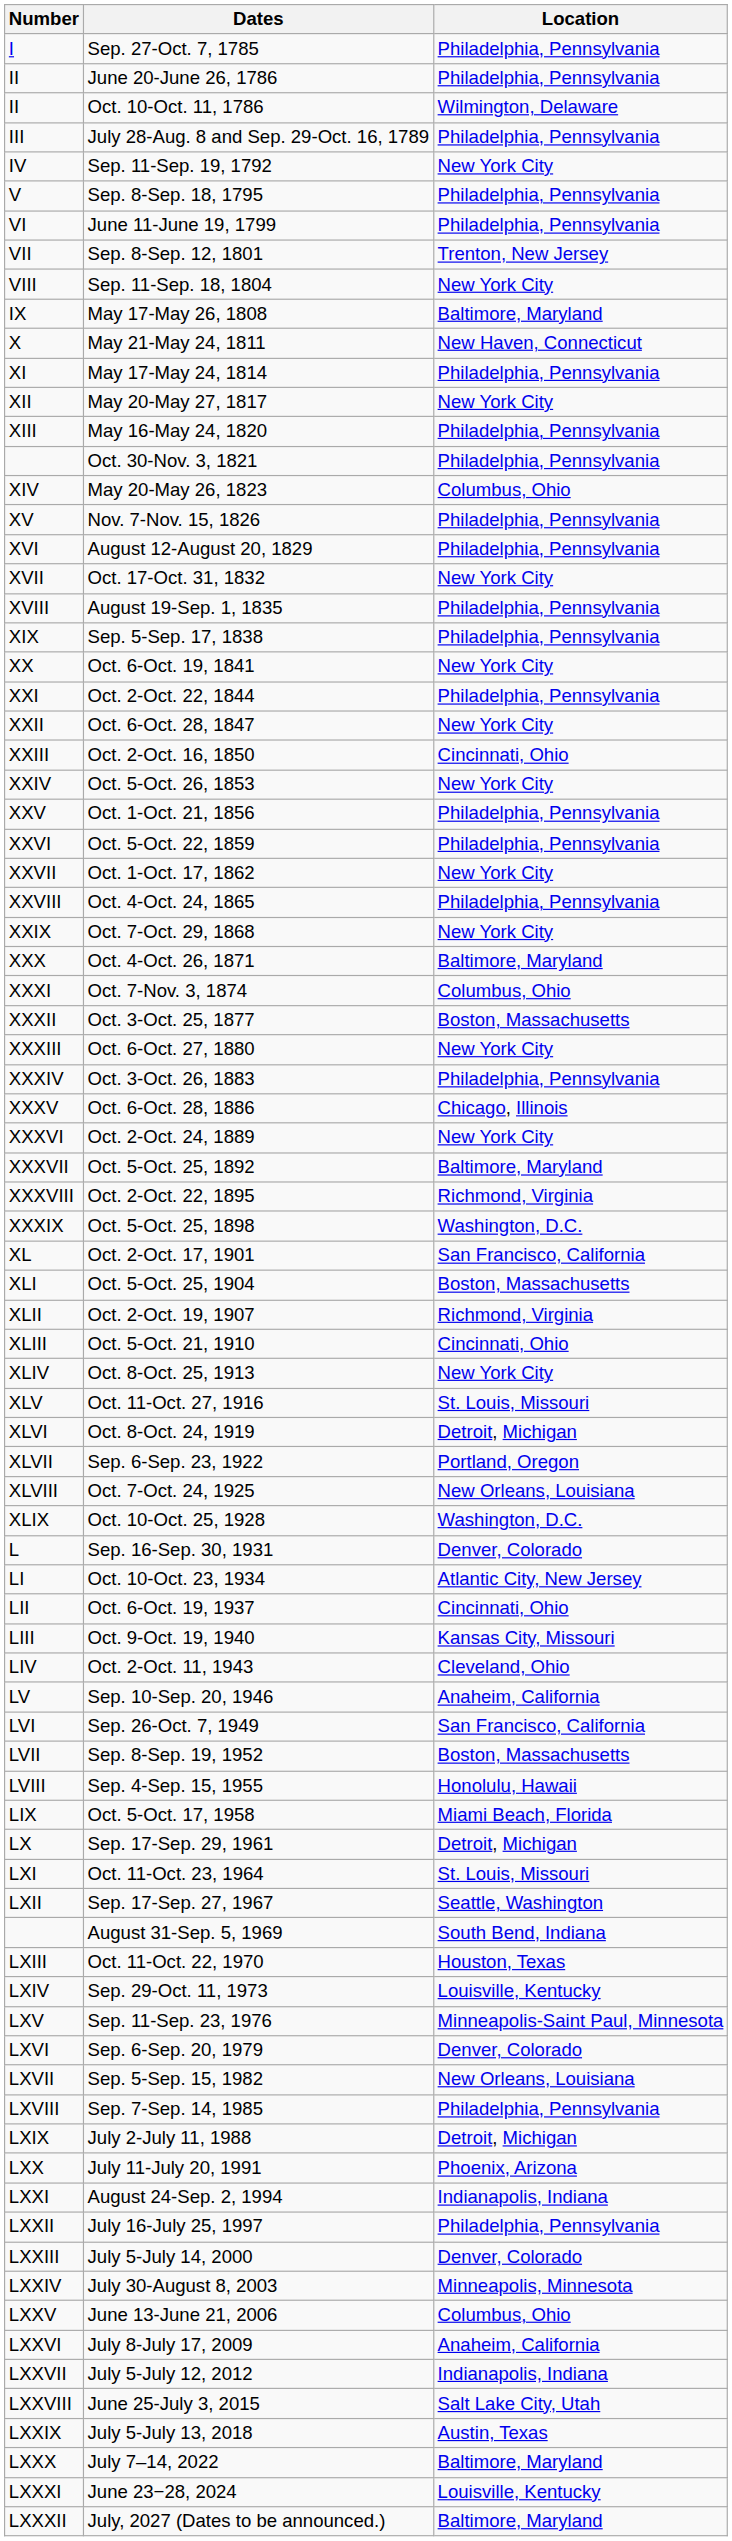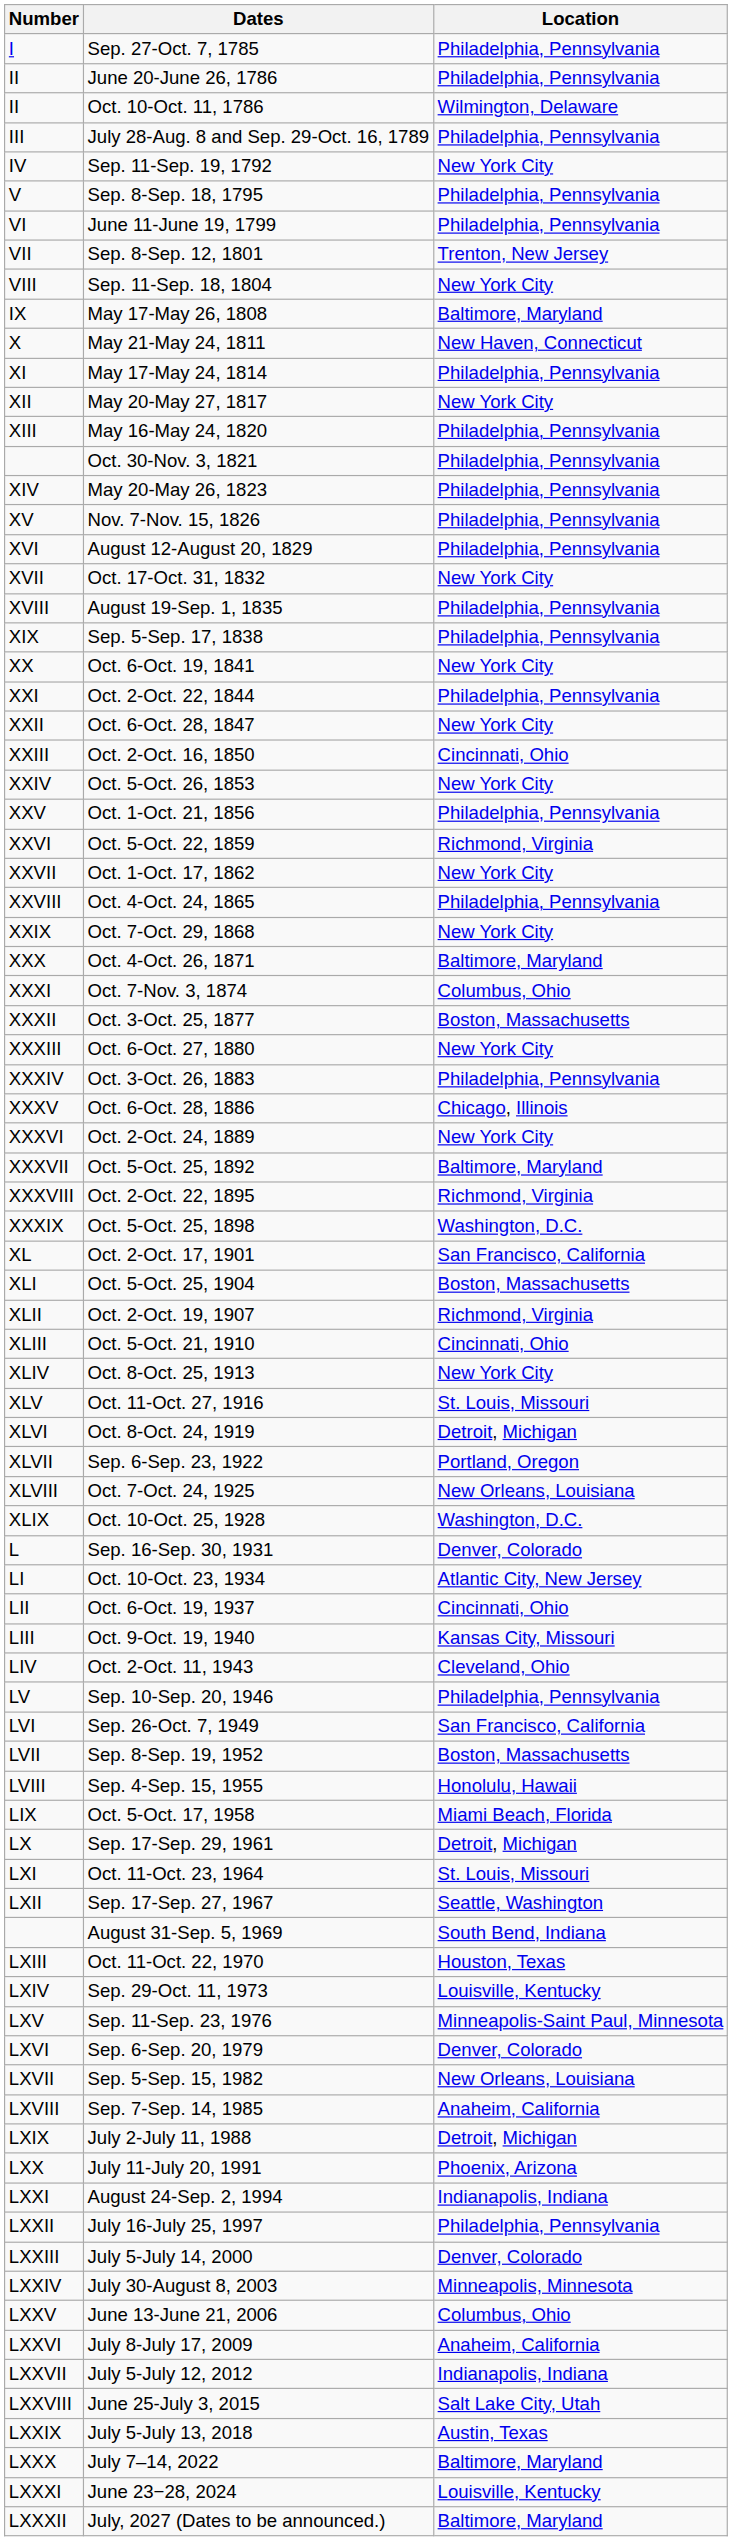 <table class="wikitable sortable">
 <tr>
 <th scope="col" class="unsortable">Number</th>
 <th scope="col" class="unsortable">Dates</th>
 <th>Location</th>
 </tr>
 <tr>
 <td><a href='#'> I</a></td>
 <td>Sep. 27-Oct. 7, 1785</td>
 <td><a href='#'>Philadelphia, Pennsylvania</a></td>
 </tr>
 <tr>
 <td>II</td>
 <td>June 20-June 26, 1786</td>
 <td><a href='#'>Philadelphia, Pennsylvania</a></td>
 </tr>
 <tr>
 <td>II</td>
 <td>Oct. 10-Oct. 11, 1786</td>
 <td><a href='#'>Wilmington, Delaware</a></td>
 </tr>
 <tr>
 <td>III</td>
 <td>July 28-Aug. 8 and Sep. 29-Oct. 16, 1789</td>
 <td><a href='#'>Philadelphia, Pennsylvania</a></td>
 </tr>
 <tr>
 <td>IV</td>
 <td>Sep. 11-Sep. 19, 1792</td>
 <td><a href='#'>New York City</a></td>
 </tr>
 <tr>
 <td>V</td>
 <td>Sep. 8-Sep. 18, 1795</td>
 <td><a href='#'>Philadelphia, Pennsylvania</a></td>
 </tr>
 <tr>
 <td>VI</td>
 <td>June 11-June 19, 1799</td>
 <td><a href='#'>Philadelphia, Pennsylvania</a></td>
 </tr>
 <tr>
 <td>VII</td>
 <td>Sep. 8-Sep. 12, 1801</td>
 <td><a href='#'>Trenton, New Jersey</a></td>
 </tr>
 <tr>
 <td>VIII</td>
 <td>Sep. 11-Sep. 18, 1804</td>
 <td><a href='#'>New York City</a></td>
 </tr>
 <tr>
 <td>IX</td>
 <td>May 17-May 26, 1808</td>
 <td><a href='#'>Baltimore, Maryland</a></td>
 </tr>
 <tr>
 <td>X</td>
 <td>May 21-May 24, 1811</td>
 <td><a href='#'>New Haven, Connecticut</a></td>
 </tr>
 <tr>
 <td>XI</td>
 <td>May 17-May 24, 1814</td>
 <td><a href='#'>Philadelphia, Pennsylvania</a></td>
 </tr>
 <tr>
 <td>XII</td>
 <td>May 20-May 27, 1817</td>
 <td><a href='#'>New York City</a></td>
 </tr>
 <tr>
 <td>XIII</td>
 <td>May 16-May 24, 1820</td>
 <td><a href='#'>Philadelphia, Pennsylvania</a></td>
 </tr>
 <tr>
 <td></td>
 <td>Oct. 30-Nov. 3, 1821</td>
 <td><a href='#'>Philadelphia, Pennsylvania</a></td>
 </tr>
 <tr>
 <td>XIV</td>
 <td>May 20-May 26, 1823</td>
-<td><a href='#'>Columbus, Ohio</a></td>
+<td><a href='#'>Philadelphia, Pennsylvania</a></td>
 </tr>
 <tr>
 <td>XV</td>
 <td>Nov. 7-Nov. 15, 1826</td>
 <td><a href='#'>Philadelphia, Pennsylvania</a></td>
 </tr>
 <tr>
 <td>XVI</td>
 <td>August 12-August 20, 1829</td>
 <td><a href='#'>Philadelphia, Pennsylvania</a></td>
 </tr>
 <tr>
 <td>XVII</td>
 <td>Oct. 17-Oct. 31, 1832</td>
 <td><a href='#'>New York City</a></td>
 </tr>
 <tr>
 <td>XVIII</td>
 <td>August 19-Sep. 1, 1835</td>
 <td><a href='#'>Philadelphia, Pennsylvania</a></td>
 </tr>
 <tr>
 <td>XIX</td>
 <td>Sep. 5-Sep. 17, 1838</td>
 <td><a href='#'>Philadelphia, Pennsylvania</a></td>
 </tr>
 <tr>
 <td>XX</td>
 <td>Oct. 6-Oct. 19, 1841</td>
 <td><a href='#'>New York City</a></td>
 </tr>
 <tr>
 <td>XXI</td>
 <td>Oct. 2-Oct. 22, 1844</td>
 <td><a href='#'>Philadelphia, Pennsylvania</a></td>
 </tr>
 <tr>
 <td>XXII</td>
 <td>Oct. 6-Oct. 28, 1847</td>
 <td><a href='#'>New York City</a></td>
 </tr>
 <tr>
 <td>XXIII</td>
 <td>Oct. 2-Oct. 16, 1850</td>
 <td><a href='#'>Cincinnati, Ohio</a></td>
 </tr>
 <tr>
 <td>XXIV</td>
 <td>Oct. 5-Oct. 26, 1853</td>
 <td><a href='#'>New York City</a></td>
 </tr>
 <tr>
 <td>XXV</td>
 <td>Oct. 1-Oct. 21, 1856</td>
 <td><a href='#'>Philadelphia, Pennsylvania</a></td>
 </tr>
 <tr>
 <td>XXVI</td>
 <td>Oct. 5-Oct. 22, 1859</td>
-<td><a href='#'>Philadelphia, Pennsylvania</a></td>
+<td><a href='#'>Richmond, Virginia</a></td>
 </tr>
 <tr>
 <td>XXVII</td>
 <td>Oct. 1-Oct. 17, 1862</td>
 <td><a href='#'>New York City</a></td>
 </tr>
 <tr>
 <td>XXVIII</td>
 <td>Oct. 4-Oct. 24, 1865</td>
 <td><a href='#'>Philadelphia, Pennsylvania</a></td>
 </tr>
 <tr>
 <td>XXIX</td>
 <td>Oct. 7-Oct. 29, 1868</td>
 <td><a href='#'>New York City</a></td>
 </tr>
 <tr>
 <td>XXX</td>
 <td>Oct. 4-Oct. 26, 1871</td>
 <td><a href='#'>Baltimore, Maryland</a></td>
 </tr>
 <tr>
 <td>XXXI</td>
 <td>Oct. 7-Nov. 3, 1874</td>
 <td><a href='#'>Columbus, Ohio</a></td>
 </tr>
 <tr>
 <td>XXXII</td>
 <td>Oct. 3-Oct. 25, 1877</td>
 <td><a href='#'>Boston, Massachusetts</a></td>
 </tr>
 <tr>
 <td>XXXIII</td>
 <td>Oct. 6-Oct. 27, 1880</td>
 <td><a href='#'>New York City</a></td>
 </tr>
 <tr>
 <td>XXXIV</td>
 <td>Oct. 3-Oct. 26, 1883</td>
 <td><a href='#'>Philadelphia, Pennsylvania</a></td>
 </tr>
 <tr>
 <td>XXXV</td>
 <td>Oct. 6-Oct. 28, 1886</td>
 <td><a href='#'>Chicago</a>, <a href='#'>Illinois</a></td>
 </tr>
 <tr>
 <td>XXXVI</td>
 <td>Oct. 2-Oct. 24, 1889</td>
 <td><a href='#'>New York City</a></td>
 </tr>
 <tr>
 <td>XXXVII</td>
 <td>Oct. 5-Oct. 25, 1892</td>
 <td><a href='#'>Baltimore, Maryland</a></td>
 </tr>
 <tr>
 <td>XXXVIII</td>
 <td>Oct. 2-Oct. 22, 1895</td>
 <td><a href='#'>Richmond, Virginia</a></td>
 </tr>
 <tr>
 <td>XXXIX</td>
 <td>Oct. 5-Oct. 25, 1898</td>
 <td><a href='#'>Washington, D.C.</a></td>
 </tr>
 <tr>
 <td>XL</td>
 <td>Oct. 2-Oct. 17, 1901</td>
 <td><a href='#'>San Francisco, California</a></td>
 </tr>
 <tr>
 <td>XLI</td>
 <td>Oct. 5-Oct. 25, 1904</td>
 <td><a href='#'>Boston, Massachusetts</a></td>
 </tr>
 <tr>
 <td>XLII</td>
 <td>Oct. 2-Oct. 19, 1907</td>
 <td><a href='#'>Richmond, Virginia</a></td>
 </tr>
 <tr>
 <td>XLIII</td>
 <td>Oct. 5-Oct. 21, 1910</td>
 <td><a href='#'>Cincinnati, Ohio</a></td>
 </tr>
 <tr>
 <td>XLIV</td>
 <td>Oct. 8-Oct. 25, 1913</td>
 <td><a href='#'>New York City</a></td>
 </tr>
 <tr>
 <td>XLV</td>
 <td>Oct. 11-Oct. 27, 1916</td>
 <td><a href='#'>St. Louis, Missouri</a></td>
 </tr>
 <tr>
 <td>XLVI</td>
 <td>Oct. 8-Oct. 24, 1919</td>
 <td><a href='#'>Detroit</a>, <a href='#'>Michigan</a></td>
 </tr>
 <tr>
 <td>XLVII</td>
 <td>Sep. 6-Sep. 23, 1922</td>
 <td><a href='#'>Portland, Oregon</a></td>
 </tr>
 <tr>
 <td>XLVIII</td>
 <td>Oct. 7-Oct. 24, 1925</td>
 <td><a href='#'>New Orleans, Louisiana</a></td>
 </tr>
 <tr>
 <td>XLIX</td>
 <td>Oct. 10-Oct. 25, 1928</td>
 <td><a href='#'>Washington, D.C.</a></td>
 </tr>
 <tr>
 <td>L</td>
 <td>Sep. 16-Sep. 30, 1931</td>
 <td><a href='#'>Denver, Colorado</a></td>
 </tr>
 <tr>
 <td>LI</td>
 <td>Oct. 10-Oct. 23, 1934</td>
 <td><a href='#'>Atlantic City, New Jersey</a></td>
 </tr>
 <tr>
 <td>LII</td>
 <td>Oct. 6-Oct. 19, 1937</td>
 <td><a href='#'>Cincinnati, Ohio</a></td>
 </tr>
 <tr>
 <td>LIII</td>
 <td>Oct. 9-Oct. 19, 1940</td>
 <td><a href='#'>Kansas City, Missouri</a></td>
 </tr>
 <tr>
 <td>LIV</td>
 <td>Oct. 2-Oct. 11, 1943</td>
 <td><a href='#'>Cleveland, Ohio</a></td>
 </tr>
 <tr>
 <td>LV</td>
 <td>Sep. 10-Sep. 20, 1946</td>
-<td><a href='#'>Anaheim, California</a></td>
+<td><a href='#'>Philadelphia, Pennsylvania</a></td>
 </tr>
 <tr>
 <td>LVI</td>
 <td>Sep. 26-Oct. 7, 1949</td>
 <td><a href='#'>San Francisco, California</a></td>
 </tr>
 <tr>
 <td>LVII</td>
 <td>Sep. 8-Sep. 19, 1952</td>
 <td><a href='#'>Boston, Massachusetts</a></td>
 </tr>
 <tr>
 <td>LVIII</td>
 <td>Sep. 4-Sep. 15, 1955</td>
 <td><a href='#'>Honolulu, Hawaii</a></td>
 </tr>
 <tr>
 <td>LIX</td>
 <td>Oct. 5-Oct. 17, 1958</td>
 <td><a href='#'>Miami Beach, Florida</a></td>
 </tr>
 <tr>
 <td>LX</td>
 <td>Sep. 17-Sep. 29, 1961</td>
 <td><a href='#'>Detroit</a>, <a href='#'>Michigan</a></td>
 </tr>
 <tr>
 <td>LXI</td>
 <td>Oct. 11-Oct. 23, 1964</td>
 <td><a href='#'>St. Louis, Missouri</a></td>
 </tr>
 <tr>
 <td>LXII</td>
 <td>Sep. 17-Sep. 27, 1967</td>
 <td><a href='#'>Seattle, Washington</a></td>
 </tr>
 <tr>
 <td></td>
 <td>August 31-Sep. 5, 1969</td>
 <td><a href='#'>South Bend, Indiana</a></td>
 </tr>
 <tr>
 <td>LXIII</td>
 <td>Oct. 11-Oct. 22, 1970</td>
 <td><a href='#'>Houston, Texas</a></td>
 </tr>
 <tr>
 <td>LXIV</td>
 <td>Sep. 29-Oct. 11, 1973</td>
 <td><a href='#'>Louisville, Kentucky</a></td>
 </tr>
 <tr>
 <td>LXV</td>
 <td>Sep. 11-Sep. 23, 1976</td>
 <td><a href='#'>Minneapolis-Saint Paul, Minnesota</a></td>
 </tr>
 <tr>
 <td>LXVI</td>
 <td>Sep. 6-Sep. 20, 1979</td>
 <td><a href='#'>Denver, Colorado</a></td>
 </tr>
 <tr>
 <td>LXVII</td>
 <td>Sep. 5-Sep. 15, 1982</td>
 <td><a href='#'>New Orleans, Louisiana</a></td>
 </tr>
 <tr>
 <td>LXVIII</td>
 <td>Sep. 7-Sep. 14, 1985</td>
-<td><a href='#'>Philadelphia, Pennsylvania</a></td>
+<td><a href='#'>Anaheim, California</a></td>
 </tr>
 <tr>
 <td>LXIX</td>
 <td>July 2-July 11, 1988</td>
 <td><a href='#'>Detroit</a>, <a href='#'>Michigan</a></td>
 </tr>
 <tr>
 <td>LXX</td>
 <td>July 11-July 20, 1991</td>
 <td><a href='#'>Phoenix, Arizona</a></td>
 </tr>
 <tr>
 <td>LXXI</td>
 <td>August 24-Sep. 2, 1994</td>
 <td><a href='#'>Indianapolis, Indiana</a></td>
 </tr>
 <tr>
 <td>LXXII</td>
 <td>July 16-July 25, 1997</td>
 <td><a href='#'>Philadelphia, Pennsylvania</a></td>
 </tr>
 <tr>
 <td>LXXIII</td>
 <td>July 5-July 14, 2000</td>
 <td><a href='#'>Denver, Colorado</a></td>
 </tr>
 <tr>
 <td>LXXIV</td>
 <td>July 30-August 8, 2003</td>
 <td><a href='#'>Minneapolis, Minnesota</a></td>
 </tr>
 <tr>
 <td>LXXV</td>
 <td>June 13-June 21, 2006</td>
 <td><a href='#'>Columbus, Ohio</a></td>
 </tr>
 <tr>
 <td>LXXVI</td>
 <td>July 8-July 17, 2009</td>
 <td><a href='#'>Anaheim, California</a></td>
 </tr>
 <tr>
 <td>LXXVII</td>
 <td>July 5-July 12, 2012</td>
 <td><a href='#'>Indianapolis, Indiana</a></td>
 </tr>
 <tr>
 <td>LXXVIII</td>
 <td>June 25-July 3, 2015</td>
 <td><a href='#'>Salt Lake City, Utah</a></td>
 </tr>
 <tr>
 <td>LXXIX</td>
 <td>July 5-July 13, 2018</td>
 <td><a href='#'>Austin, Texas</a></td>
 </tr>
 <tr>
 <td>LXXX</td>
 <td>July 7–14, 2022</td>
 <td><a href='#'>Baltimore, Maryland</a></td>
 </tr>
 <tr>
 <td>LXXXI</td>
 <td>June 23−28, 2024</td>
 <td><a href='#'>Louisville, Kentucky</a></td>
 </tr>
 <tr>
 <td>LXXXII</td>
 <td>July, 2027 (Dates to be announced.)</td>
 <td><a href='#'>Baltimore, Maryland</a></td>
 </tr>
 </table>
